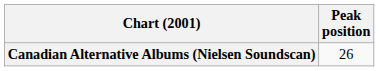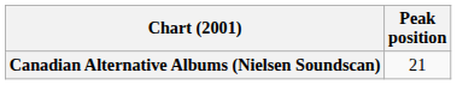 <table class="wikitable sortable plainrowheaders" style="text-align:center">
 <tr>
 <th scope="col">Chart (2001)</th>
 <th scope="col">Peak<br>position</th>
 </tr>
 <tr>
 <th scope="row">Canadian Alternative Albums (Nielsen Soundscan)</th>
-<td>26</td>
+<td>21</td>
 </tr>
 </table>
